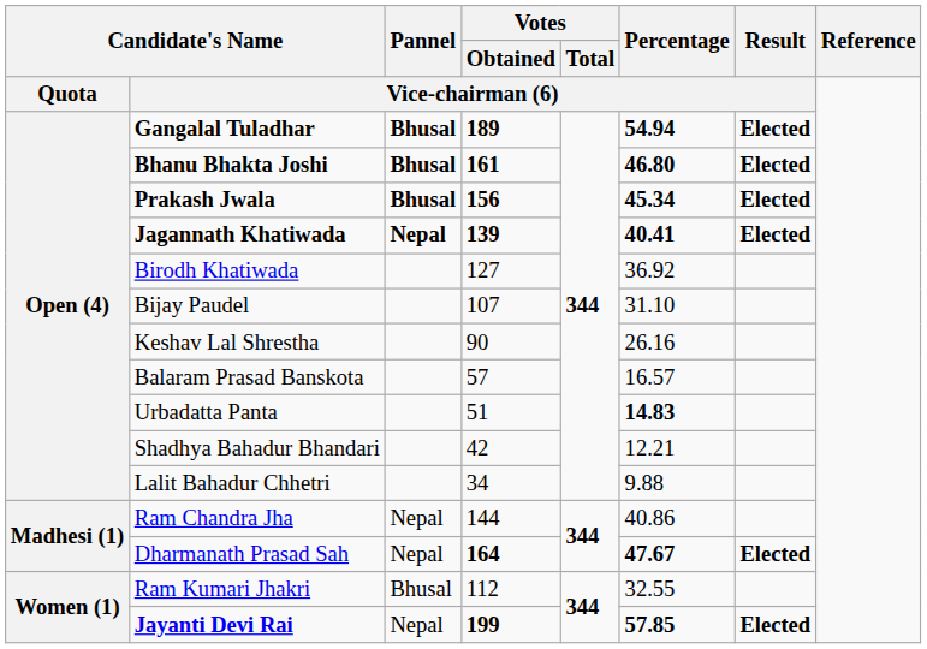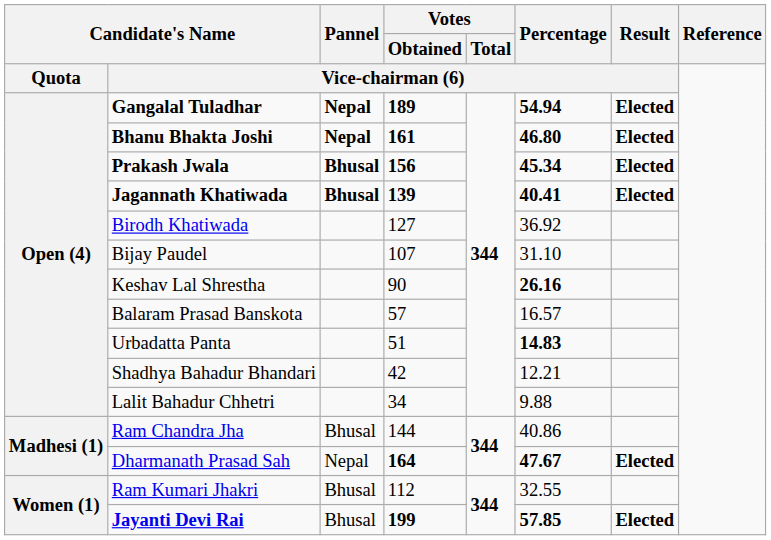 <table class="wikitable sortable">
 <tr>
 <th colspan="2" rowspan="2">Candidate's Name</th>
 <th rowspan="2">Pannel</th>
 <th colspan="2">Votes</th>
 <th rowspan="2">Percentage</th>
 <th rowspan="2">Result</th>
 <th rowspan="2">Reference</th>
 </tr>
 <tr>
 <th>Obtained</th>
 <th>Total</th>
 </tr>
 <tr>
 <th>Quota</th>
 <th colspan="6">Vice-chairman (6)</th>
 <td rowspan="16"></td>
 </tr>
 <tr>
 <th rowspan="11">Open (4)</th>
 <td><strong>Gangalal Tuladhar</strong></td>
-<td><strong>Bhusal</strong></td>
+<td><strong>Nepal</strong></td>
 <td><strong>189</strong></td>
 <td rowspan="11"><strong>344</strong></td>
 <td><strong>54.94</strong></td>
 <td><strong>Elected</strong></td>
 </tr>
 <tr>
 <td><strong>Bhanu Bhakta Joshi</strong></td>
-<td><strong>Bhusal</strong></td>
+<td><strong>Nepal</strong></td>
 <td><strong>161</strong></td>
 <td><strong>46.80</strong></td>
 <td><strong>Elected</strong></td>
 </tr>
 <tr>
 <td><strong>Prakash Jwala</strong></td>
 <td><strong>Bhusal</strong></td>
 <td><strong>156</strong></td>
 <td><strong>45.34</strong></td>
 <td><strong>Elected</strong></td>
 </tr>
 <tr>
 <td><strong>Jagannath Khatiwada</strong></td>
-<td><strong>Nepal</strong></td>
+<td><strong>Bhusal</strong></td>
 <td><strong>139</strong></td>
 <td><strong>40.41</strong></td>
 <td><strong>Elected</strong></td>
 </tr>
 <tr>
 <td><a href='#'>Birodh Khatiwada</a></td>
 <td></td>
 <td>127</td>
 <td>36.92</td>
 <td></td>
 </tr>
 <tr>
 <td>Bijay Paudel</td>
 <td></td>
 <td>107</td>
 <td>31.10</td>
 <td></td>
 </tr>
 <tr>
 <td>Keshav Lal Shrestha</td>
 <td></td>
 <td>90</td>
-<td>26.16</td>
+<td><strong>26.16</strong></td>
 <td></td>
 </tr>
 <tr>
 <td>Balaram Prasad Banskota</td>
 <td></td>
 <td>57</td>
 <td>16.57</td>
 <td></td>
 </tr>
 <tr>
 <td>Urbadatta Panta</td>
 <td></td>
 <td>51</td>
 <td><strong>14.83</strong></td>
 <td></td>
 </tr>
 <tr>
 <td>Shadhya Bahadur Bhandari</td>
 <td></td>
 <td>42</td>
 <td>12.21</td>
 <td></td>
 </tr>
 <tr>
 <td>Lalit Bahadur Chhetri</td>
 <td></td>
 <td>34</td>
 <td>9.88</td>
 <td></td>
 </tr>
 <tr>
 <th rowspan="2">Madhesi (1)</th>
 <td><a href='#'>Ram Chandra Jha</a></td>
-<td>Nepal</td>
+<td>Bhusal</td>
 <td>144</td>
 <td rowspan="2"><strong>344</strong></td>
 <td>40.86</td>
 <td></td>
 </tr>
 <tr>
 <td><a href='#'>Dharmanath Prasad Sah</a></td>
 <td>Nepal</td>
 <td><strong>164</strong></td>
 <td><strong>47.67</strong></td>
 <td><strong>Elected</strong></td>
 </tr>
 <tr>
 <th rowspan="2">Women (1)</th>
 <td><a href='#'>Ram Kumari Jhakri</a></td>
 <td>Bhusal</td>
 <td>112</td>
 <td rowspan="2"><strong>344</strong></td>
 <td>32.55</td>
 <td></td>
 </tr>
 <tr>
 <td><strong><a href='#'>Jayanti Devi Rai</a></strong></td>
-<td>Nepal</td>
+<td>Bhusal</td>
 <td><strong>199</strong></td>
 <td><strong>57.85</strong></td>
 <td><strong>Elected</strong></td>
 </tr>
 </table>
